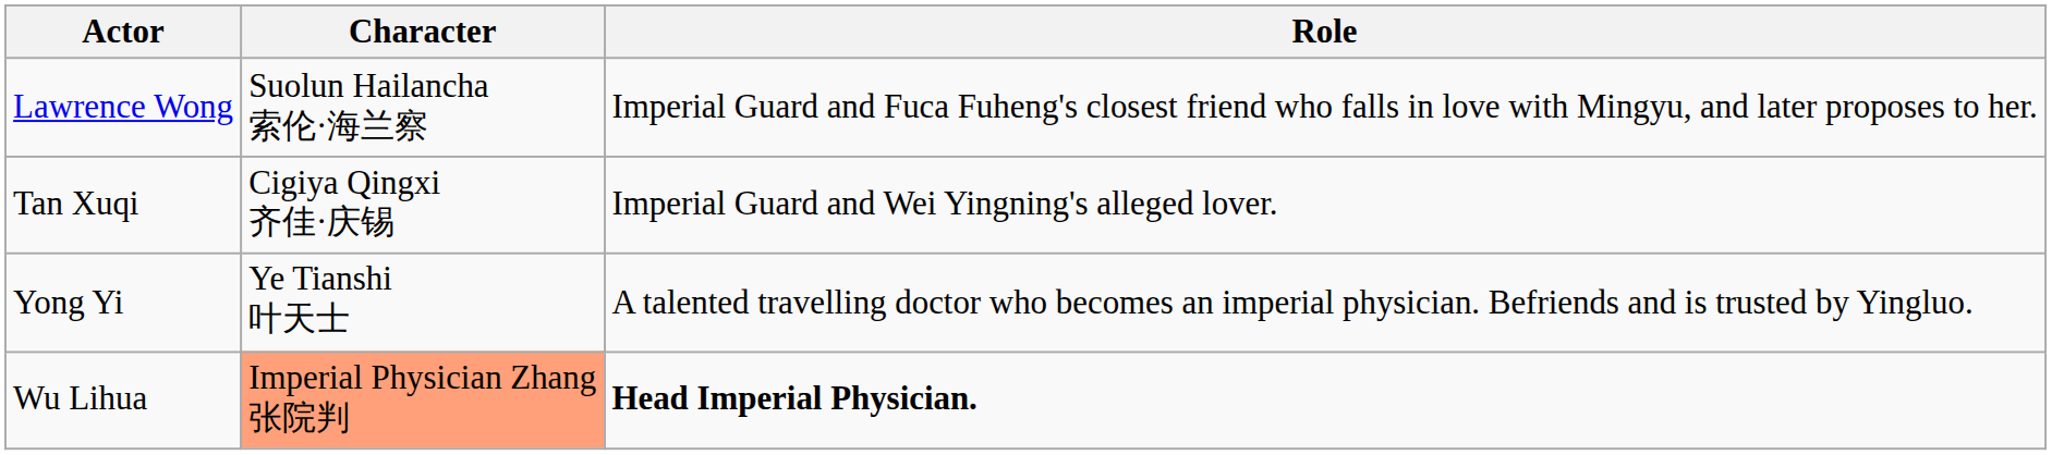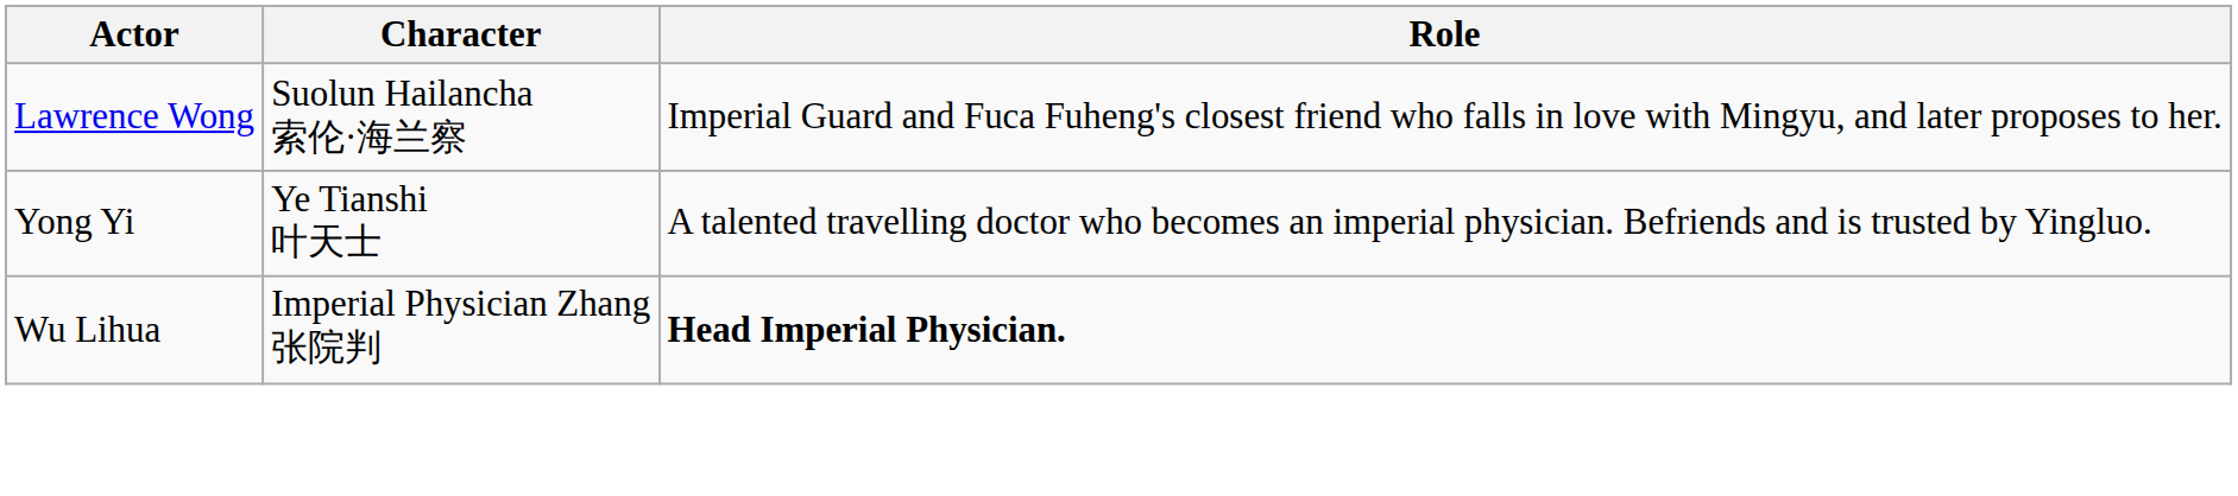 <table class="wikitable">
 <tr>
 <th>Actor</th>
 <th>Character</th>
 <th>Role</th>
 </tr>
 <tr>
 <td><a href='#'>Lawrence Wong</a></td>
 <td>Suolun Hailancha<br>索伦·海兰察</td>
 <td>Imperial Guard and Fuca Fuheng's closest friend who falls in love with Mingyu, and later proposes to her.</td>
 </tr>
 <tr>
-<td>Tan Xuqi</td>
-<td>Cigiya Qingxi<br>齐佳·庆锡</td>
-<td>Imperial Guard and Wei Yingning's alleged lover.</td>
-</tr>
-<tr>
 <td>Yong Yi</td>
 <td>Ye Tianshi<br>叶天士</td>
 <td>A talented travelling doctor who becomes an imperial physician. Befriends and is trusted by Yingluo.</td>
 </tr>
 <tr>
 <td>Wu Lihua</td>
-<td style="background: lightsalmon;">Imperial Physician Zhang<br>张院判</td>
+<td>Imperial Physician Zhang<br>张院判</td>
 <td><strong>Head Imperial Physician.</strong></td>
 </tr>
 </table>
